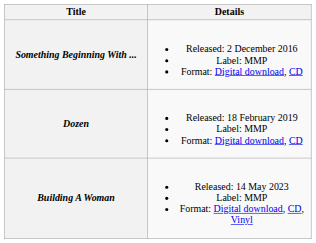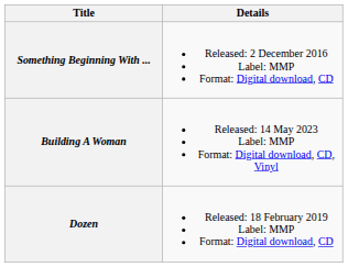 <table class="wikitable plainrowheaders" style="text-align:center;">
 <tr>
 <th scope="col" style="width:14em;">Title</th>
 <th scope="col" style="width:16em;">Details</th>
 </tr>
 <tr>
 <th scope="row"><em>Something Beginning With ...</em></th>
 <td><br><ul><li>Released: 2 December 2016</li><li>Label: MMP</li><li>Format: <a href='#'>Digital download</a>, <a href='#'>CD</a></li></ul></td>
 </tr>
 <tr>
+<th scope="row"><em>Building A Woman</em></th>
+<td><br><ul><li>Released: 14 May 2023</li><li>Label: MMP</li><li>Format: <a href='#'>Digital download</a>, <a href='#'>CD</a>, <a href='#'>Vinyl</a></li></ul></td>
+</tr>
+<tr>
 <th scope="row"><em>Dozen</em></th>
 <td><br><ul><li>Released: 18 February 2019</li><li>Label: MMP</li><li>Format: <a href='#'>Digital download</a>, <a href='#'>CD</a></li></ul></td>
 </tr>
-<tr>
-<th scope="row"><em>Building A Woman</em></th>
-<td><br><ul><li>Released: 14 May 2023</li><li>Label: MMP</li><li>Format: <a href='#'>Digital download</a>, <a href='#'>CD</a>, <a href='#'>Vinyl</a></li></ul></td>
-</tr>
 </table>
